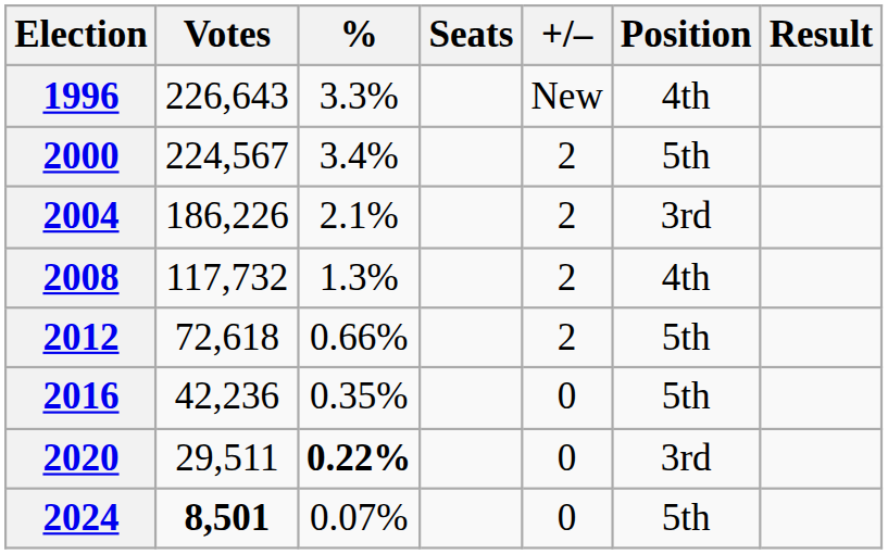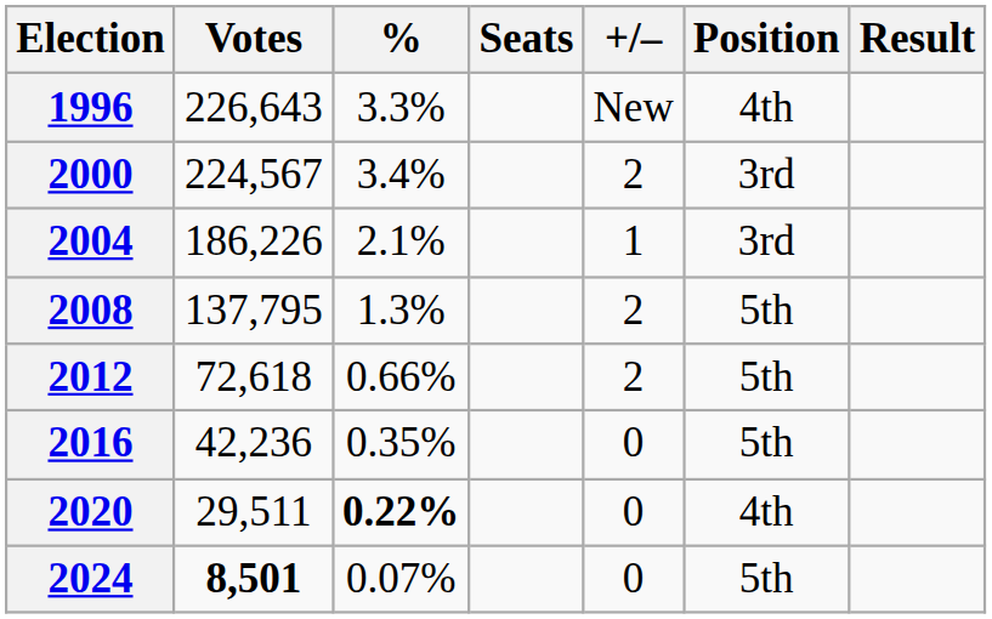 <table class=wikitable style=text-align:center>
 <tr>
 <th>Election</th>
 <th>Votes</th>
 <th>%</th>
 <th>Seats</th>
 <th>+/–</th>
 <th>Position</th>
 <th>Result</th>
 </tr>
 <tr>
 <th align=center><a href='#'>1996</a></th>
 <td align=center>226,643</td>
 <td align=center>3.3%</td>
 <td></td>
 <td align=center>New</td>
 <td align=center> 4th</td>
 <td></td>
 </tr>
 <tr>
 <th align=center><a href='#'>2000</a></th>
 <td align=center>224,567</td>
 <td align=center>3.4%</td>
 <td></td>
 <td align=center> 2</td>
-<td align=center> 5th</td>
+<td align=center> 3rd</td>
 <td></td>
 </tr>
 <tr>
 <th align=center><a href='#'>2004</a></th>
 <td align=center>186,226</td>
 <td align=center>2.1%</td>
 <td></td>
-<td align=center> 2</td>
+<td align=center> 1</td>
 <td align=center> 3rd</td>
 <td></td>
 </tr>
 <tr>
 <th align=center><a href='#'>2008</a></th>
-<td align=center>117,732</td>
+<td align=center>137,795</td>
 <td align=center>1.3%</td>
 <td></td>
 <td align=center> 2</td>
-<td align=center> 4th</td>
+<td align=center> 5th</td>
 <td></td>
 </tr>
 <tr>
 <th align=center><a href='#'>2012</a></th>
 <td align=center>72,618</td>
 <td align=center>0.66%</td>
 <td></td>
 <td align=center> 2</td>
 <td align=center> 5th</td>
 <td></td>
 </tr>
 <tr>
 <th align=center><a href='#'>2016</a></th>
 <td align=center>42,236</td>
 <td align=center>0.35%</td>
 <td></td>
 <td align=center> 0</td>
 <td align=center> 5th</td>
 <td></td>
 </tr>
 <tr>
 <th align=center><a href='#'>2020</a></th>
 <td align=center>29,511</td>
 <td align=center><strong>0.22%</strong></td>
 <td></td>
 <td align=center> 0</td>
-<td align=center> 3rd</td>
+<td align=center> 4th</td>
 <td></td>
 </tr>
 <tr>
 <th align=center><a href='#'>2024</a></th>
 <td align=center><strong>8,501</strong></td>
 <td align=center>0.07%</td>
 <td></td>
 <td align=center> 0</td>
 <td align=center> 5th</td>
 <td></td>
 </tr>
 </table>
